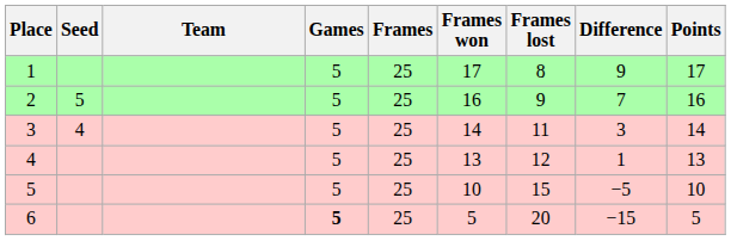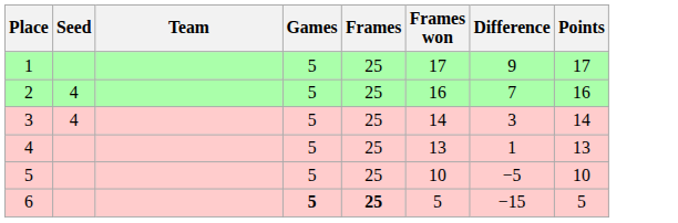 <table class="wikitable" style="text-align: center;">
 <tr>
 <th width=20>Place</th>
 <th width=20>Seed</th>
 <th width=165>Team</th>
 <th width=20>Games</th>
 <th width=20>Frames</th>
 <th width=20>Frames won</th>
-<th width=20>Frames lost</th>
 <th width=20>Difference</th>
 <th width=20>Points</th>
 </tr>
 <tr style="background:#aaffaa;">
 <td>1</td>
 <td></td>
 <td style="text-align:left;"><strong></strong></td>
 <td>5</td>
 <td>25</td>
 <td>17</td>
-<td>8</td>
 <td>9</td>
 <td>17</td>
 </tr>
 <tr style="background:#aaffaa;">
 <td>2</td>
-<td>5</td>
+<td>4</td>
 <td style="text-align:left;"><strong></strong></td>
 <td>5</td>
 <td>25</td>
 <td>16</td>
-<td>9</td>
 <td>7</td>
 <td>16</td>
 </tr>
 <tr style="background:#fcc;">
 <td>3</td>
 <td>4</td>
 <td style="text-align:left;"></td>
 <td>5</td>
 <td>25</td>
 <td>14</td>
-<td>11</td>
 <td>3</td>
 <td>14</td>
 </tr>
 <tr style="background:#fcc;">
 <td>4</td>
 <td></td>
 <td style="text-align:left;"></td>
 <td>5</td>
 <td>25</td>
 <td>13</td>
-<td>12</td>
 <td>1</td>
 <td>13</td>
 </tr>
 <tr style="background:#fcc;">
 <td>5</td>
 <td></td>
 <td style="text-align:left;"></td>
 <td>5</td>
 <td>25</td>
 <td>10</td>
-<td>15</td>
 <td>−5</td>
 <td>10</td>
 </tr>
 <tr style="background:#fcc;">
 <td>6</td>
 <td></td>
 <td style="text-align:left;"></td>
 <td><strong>5</strong></td>
-<td>25</td>
+<td><strong>25</strong></td>
 <td>5</td>
-<td>20</td>
 <td>−15</td>
 <td>5</td>
 </tr>
 </table>
